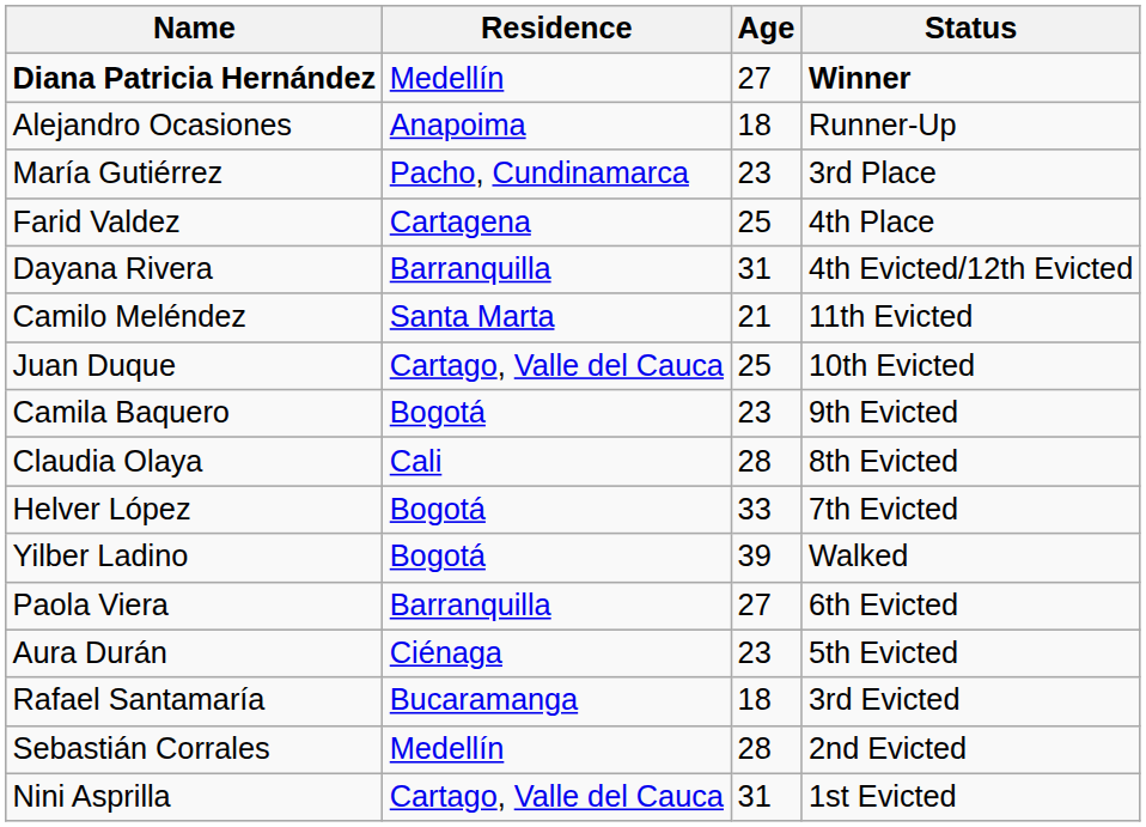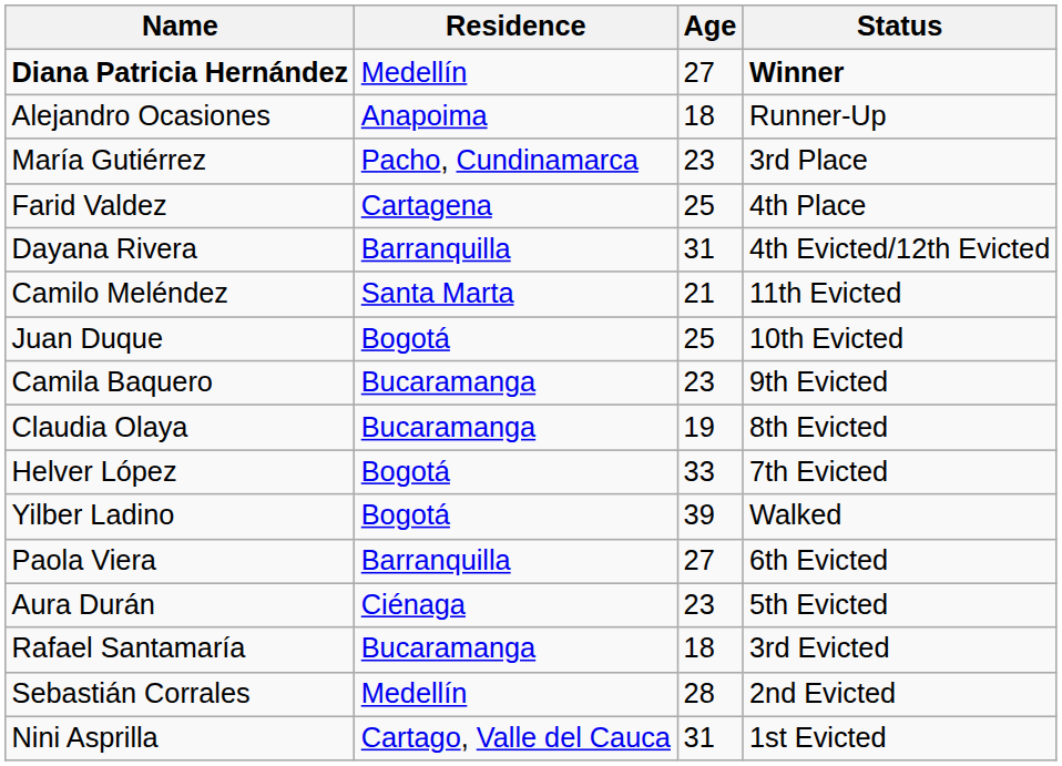 <table class=wikitable>
 <tr>
 <th>Name</th>
 <th>Residence</th>
 <th>Age</th>
 <th>Status</th>
 </tr>
 <tr>
 <td><strong>Diana Patricia Hernández</strong></td>
 <td><a href='#'>Medellín</a></td>
 <td>27</td>
 <td><strong>Winner</strong></td>
 </tr>
 <tr>
 <td>Alejandro Ocasiones</td>
 <td><a href='#'>Anapoima</a></td>
 <td>18</td>
 <td>Runner-Up</td>
 </tr>
 <tr>
 <td>María Gutiérrez</td>
 <td><a href='#'>Pacho</a>, <a href='#'>Cundinamarca</a></td>
 <td>23</td>
 <td>3rd Place</td>
 </tr>
 <tr>
 <td>Farid Valdez</td>
 <td><a href='#'>Cartagena</a></td>
 <td>25</td>
 <td>4th Place</td>
 </tr>
 <tr>
 <td>Dayana Rivera</td>
 <td><a href='#'>Barranquilla</a></td>
 <td>31</td>
 <td>4th Evicted/12th Evicted</td>
 </tr>
 <tr>
 <td>Camilo Meléndez</td>
 <td><a href='#'>Santa Marta</a></td>
 <td>21</td>
 <td>11th Evicted</td>
 </tr>
 <tr>
 <td>Juan Duque</td>
-<td><a href='#'>Cartago</a>, <a href='#'>Valle del Cauca</a></td>
+<td><a href='#'>Bogotá</a></td>
 <td>25</td>
 <td>10th Evicted</td>
 </tr>
 <tr>
 <td>Camila Baquero</td>
-<td><a href='#'>Bogotá</a></td>
+<td><a href='#'>Bucaramanga</a></td>
 <td>23</td>
 <td>9th Evicted</td>
 </tr>
 <tr>
 <td>Claudia Olaya</td>
-<td><a href='#'>Cali</a></td>
-<td>28</td>
+<td><a href='#'>Bucaramanga</a></td>
+<td>19</td>
 <td>8th Evicted</td>
 </tr>
 <tr>
 <td>Helver López</td>
 <td><a href='#'>Bogotá</a></td>
 <td>33</td>
 <td>7th Evicted</td>
 </tr>
 <tr>
 <td>Yilber Ladino</td>
 <td><a href='#'>Bogotá</a></td>
 <td>39</td>
 <td>Walked</td>
 </tr>
 <tr>
 <td>Paola Viera</td>
 <td><a href='#'>Barranquilla</a></td>
 <td>27</td>
 <td>6th Evicted</td>
 </tr>
 <tr>
 <td>Aura Durán</td>
 <td><a href='#'>Ciénaga</a></td>
 <td>23</td>
 <td>5th Evicted</td>
 </tr>
 <tr>
 <td>Rafael Santamaría</td>
 <td><a href='#'>Bucaramanga</a></td>
 <td>18</td>
 <td>3rd Evicted</td>
 </tr>
 <tr>
 <td>Sebastián Corrales</td>
 <td><a href='#'>Medellín</a></td>
 <td>28</td>
 <td>2nd Evicted</td>
 </tr>
 <tr>
 <td>Nini Asprilla</td>
 <td><a href='#'>Cartago</a>, <a href='#'>Valle del Cauca</a></td>
 <td>31</td>
 <td>1st Evicted</td>
 </tr>
 </table>
